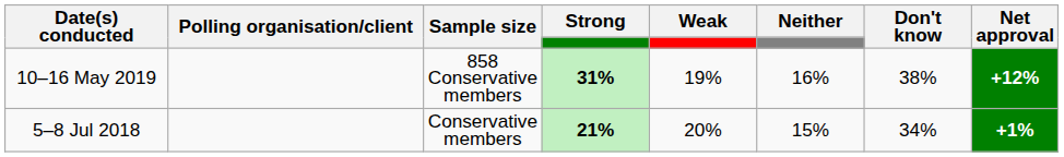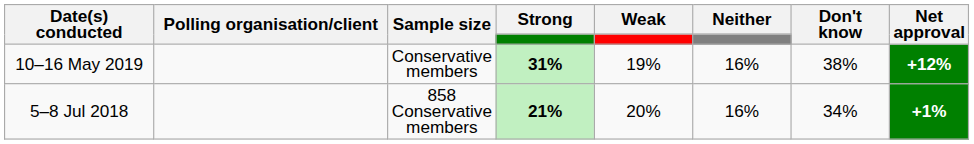 <table class="wikitable collapsible sortable" style="text-align:center;font-size:95%;line-height:14px;">
 <tr>
 <th rowspan="2" style="width:125px;">Date(s)<br>conducted</th>
 <th rowspan="2" style="width:200px;">Polling organisation/client</th>
 <th rowspan="2" style="width:60px;">Sample size</th>
 <th class="unsortable" style="width:80px;">Strong</th>
 <th class="unsortable" style="width: 80px;">Weak</th>
 <th class="unsortable" style="width:80px;">Neither</th>
 <th rowspan="2" class="unsortable" style="width:80px;">Don't know</th>
 <th rowspan="2" class="unsortable" style="width:20px;">Net approval</th>
 </tr>
 <tr>
 <th class="unsortable" style="background:green;width:60px;"></th>
 <th class="unsortable" style="background:red;width:60px;"></th>
 <th class="unsortable" style="background:grey;width:60px;"></th>
 </tr>
 <tr>
 <td>10–16 May 2019</td>
 <td></td>
-<td>858 Conservative members</td>
+<td>Conservative members</td>
 <td style="background:#C1F0C1"><strong>31%</strong></td>
 <td>19%</td>
 <td>16%</td>
 <td>38%</td>
 <td style="background:green;color:white;"><strong>+12%</strong></td>
 </tr>
 <tr>
 <td>5–8 Jul 2018</td>
 <td></td>
-<td>Conservative members</td>
+<td>858 Conservative members</td>
 <td style="background:#C1F0C1"><strong>21%</strong></td>
 <td>20%</td>
-<td>15%</td>
+<td>16%</td>
 <td>34%</td>
 <td style="background:green;color:white;"><strong>+1%</strong></td>
 </tr>
 </table>
